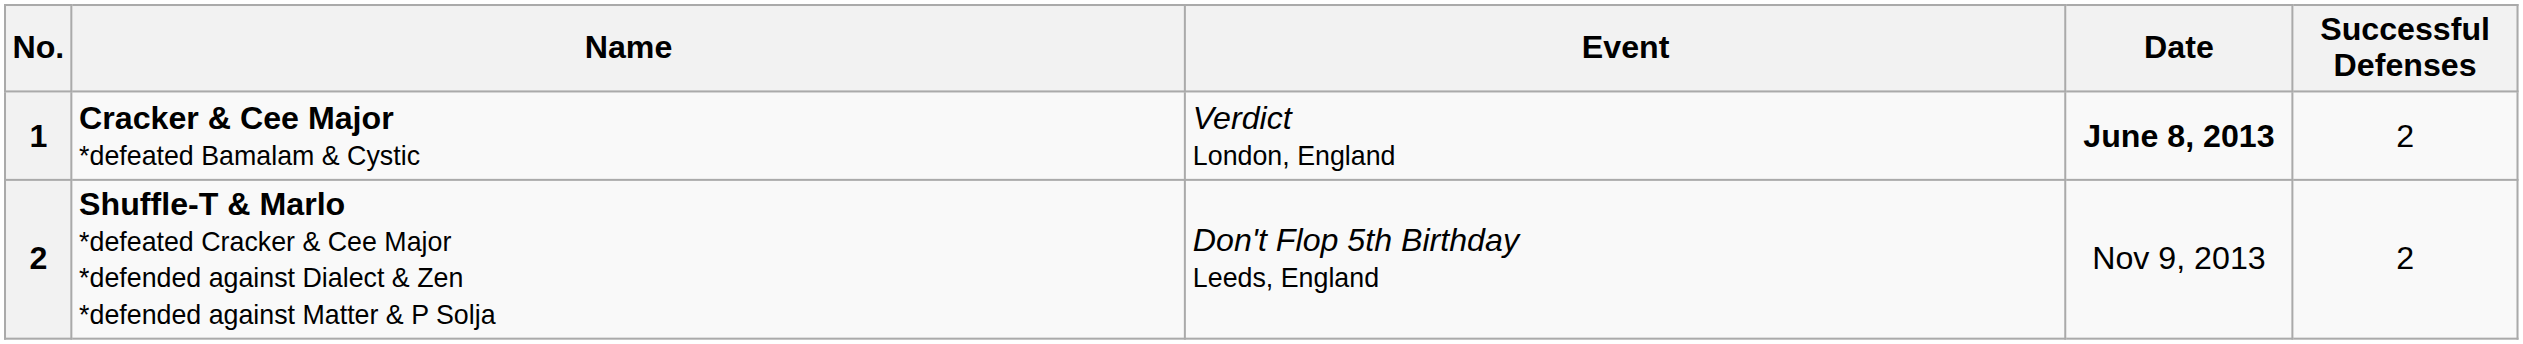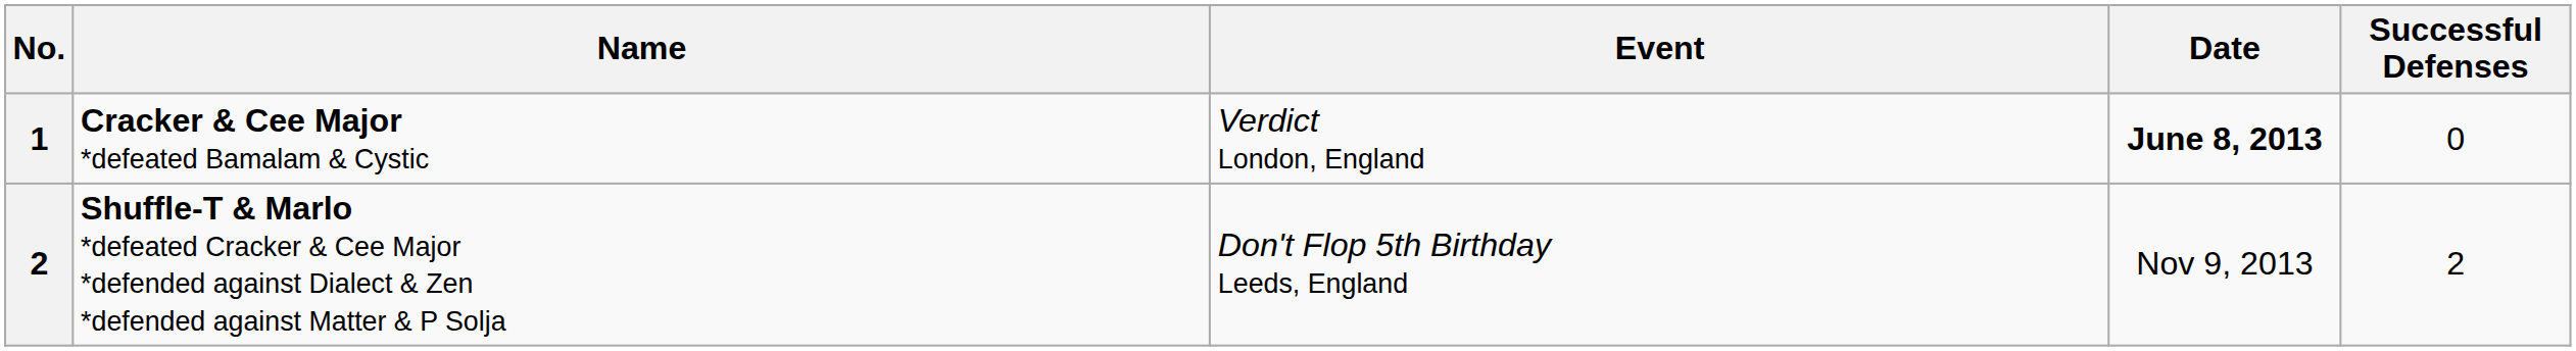 <table class="wikitable" width="99%">
 <tr>
 <th width="2%">No.</th>
 <th>Name</th>
 <th>Event</th>
 <th width="9%">Date</th>
 <th width="9%">Successful Defenses</th>
 </tr>
 <tr>
 <th>1</th>
 <td><strong>Cracker & Cee Major</strong><br><small>*defeated Bamalam & Cystic</small></td>
 <td><em>Verdict</em><br><small>London, England</small></td>
 <td align="center"><strong>June 8, 2013</strong></td>
-<td align="center">2</td>
+<td align="center">0</td>
 </tr>
 <tr>
 <th>2</th>
 <td><strong>Shuffle-T & Marlo</strong><br><small>*defeated Cracker & Cee Major</small><br><small>*defended against Dialect & Zen</small><br><small>*defended against Matter & P Solja</small></td>
 <td><em>Don't Flop 5th Birthday</em><br><small>Leeds, England</small></td>
 <td align="center">Nov 9, 2013</td>
 <td align="center">2</td>
 </tr>
 </table>
